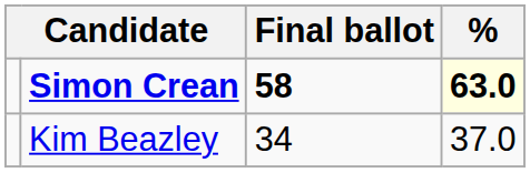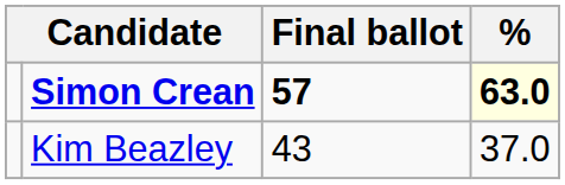 <table class="wikitable">
 <tr>
 <th colspan="2">Candidate</th>
 <th>Final ballot</th>
 <th>%</th>
 </tr>
 <tr>
 <td></td>
 <td><strong><a href='#'>Simon Crean</a></strong></td>
-<td><strong>58</strong></td>
+<td><strong>57</strong></td>
 <td style="background: lightyellow;"><strong>63.0</strong></td>
 </tr>
 <tr>
 <td></td>
 <td><a href='#'>Kim Beazley</a></td>
-<td>34</td>
+<td>43</td>
 <td>37.0</td>
 </tr>
 </table>
